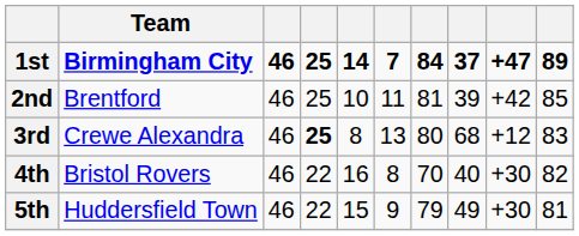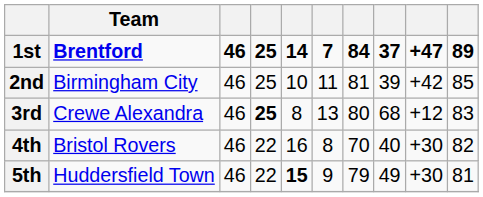 <table class="wikitable" style="text-align:center">
 <tr>
 <th scope="col"></th>
 <th scope="col">Team</th>
 <th scope="col"></th>
 <th scope="col"></th>
 <th scope="col"></th>
 <th scope="col"></th>
 <th scope="col"></th>
 <th scope="col"></th>
 <th scope="col"></th>
 <th scope="col"></th>
 </tr>
 <tr style="font-weight:bold">
 <th scope="row">1st</th>
-<td style="text-align:left"><a href='#'>Birmingham City</a></td>
+<td style="text-align:left"><a href='#'>Brentford</a></td>
 <td>46</td>
 <td>25</td>
 <td>14</td>
 <td>7</td>
 <td>84</td>
 <td>37</td>
 <td>+47</td>
 <td>89</td>
 </tr>
 <tr>
 <th scope="row">2nd</th>
-<td style="text-align:left"><a href='#'>Brentford</a></td>
+<td style="text-align:left"><a href='#'>Birmingham City</a></td>
 <td>46</td>
 <td>25</td>
 <td>10</td>
 <td>11</td>
 <td>81</td>
 <td>39</td>
 <td>+42</td>
 <td>85</td>
 </tr>
 <tr>
 <th scope="row">3rd</th>
 <td style="text-align:left"><a href='#'>Crewe Alexandra</a></td>
 <td>46</td>
 <td><strong>25</strong></td>
 <td>8</td>
 <td>13</td>
 <td>80</td>
 <td>68</td>
 <td>+12</td>
 <td>83</td>
 </tr>
 <tr>
 <th scope="row">4th</th>
 <td style="text-align:left"><a href='#'>Bristol Rovers</a></td>
 <td>46</td>
 <td>22</td>
 <td>16</td>
 <td>8</td>
 <td>70</td>
 <td>40</td>
 <td>+30</td>
 <td>82</td>
 </tr>
 <tr>
 <th scope="row">5th</th>
 <td style="text-align:left"><a href='#'>Huddersfield Town</a></td>
 <td>46</td>
 <td>22</td>
-<td>15</td>
+<td><strong>15</strong></td>
 <td>9</td>
 <td>79</td>
 <td>49</td>
 <td>+30</td>
 <td>81</td>
 </tr>
 <tr>
 </tr>
 </table>
